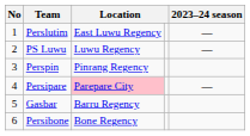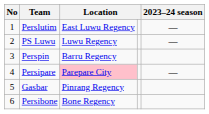 <table class="wikitable sortable" style="font-size:90%;">
 <tr>
 <th>No</th>
 <th>Team</th>
 <th colspan="2">Location</th>
 <th>2023–24 season</th>
 </tr>
 <tr>
 <td align="center">1</td>
 <td><a href='#'>Perslutim</a></td>
 <td><a href='#'>East Luwu Regency</a></td>
 <td></td>
 <td align=center>—</td>
 </tr>
 <tr>
 <td align="center">2</td>
 <td><a href='#'>PS Luwu</a></td>
 <td><a href='#'>Luwu Regency</a></td>
 <td></td>
 <td align=center>—</td>
 </tr>
 <tr>
 <td align="center">3</td>
 <td><a href='#'>Perspin</a></td>
-<td><a href='#'>Pinrang Regency</a></td>
+<td><a href='#'>Barru Regency</a></td>
 <td></td>
 <td align=center></td>
 </tr>
 <tr>
 <td align="center">4</td>
 <td><a href='#'>Persipare</a></td>
 <td style="background: pink;"><a href='#'>Parepare City</a></td>
 <td></td>
 <td align=center>—</td>
 </tr>
 <tr>
 <td align="center">5</td>
 <td><a href='#'>Gasbar</a></td>
-<td><a href='#'>Barru Regency</a></td>
+<td><a href='#'>Pinrang Regency</a></td>
 <td></td>
 <td align=center></td>
 </tr>
 <tr>
 <td align="center">6</td>
 <td><a href='#'>Persibone</a></td>
 <td><a href='#'>Bone Regency</a></td>
 <td></td>
 <td align=center></td>
 </tr>
 </table>
